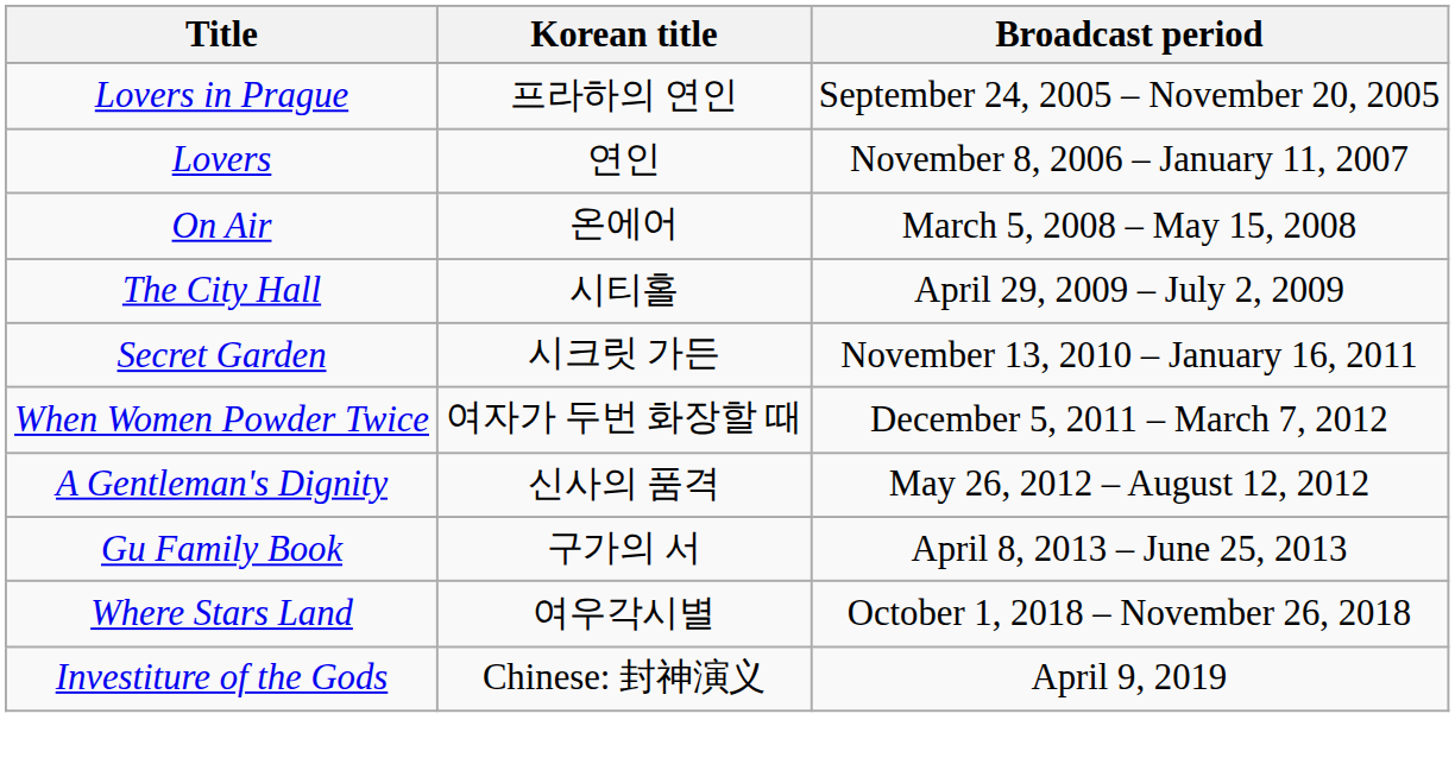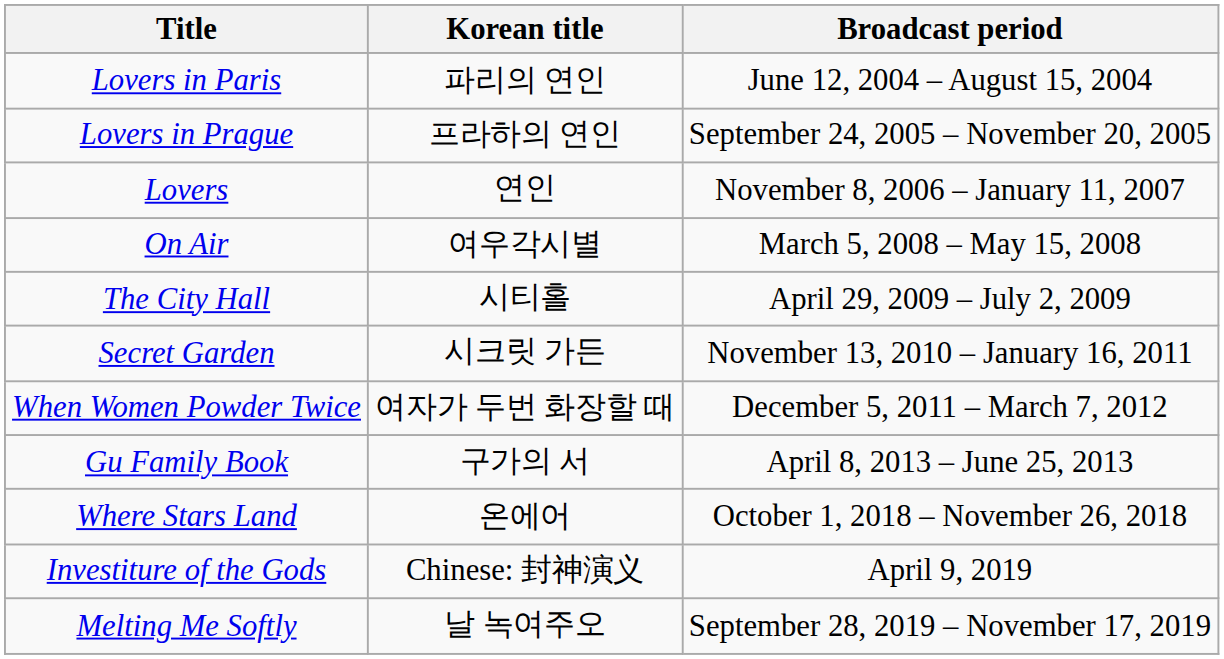 <table class="wikitable sortable">
 <tr>
 <th style="text-align:center;">Title</th>
 <th style="text-align:center;">Korean title</th>
 <th style="text-align:center;">Broadcast period</th>
+</tr>
+<tr>
+<td style="text-align:center;"><em><a href='#'>Lovers in Paris</a></em></td>
+<td style="text-align:center;">파리의 연인</td>
+<td style="text-align:center;">June 12, 2004 – August 15, 2004</td>
 </tr>
 <tr>
 <td style="text-align:center;"><em><a href='#'>Lovers in Prague</a></em></td>
 <td style="text-align:center;">프라하의 연인</td>
 <td style="text-align:center;">September 24, 2005 – November 20, 2005</td>
 </tr>
 <tr>
 <td style="text-align:center;"><em><a href='#'>Lovers</a></em></td>
 <td style="text-align:center;">연인</td>
 <td style="text-align:center;">November 8, 2006 – January 11, 2007</td>
 </tr>
 <tr>
 <td style="text-align:center;"><em><a href='#'>On Air</a></em></td>
-<td style="text-align:center;">온에어</td>
+<td style="text-align:center;">여우각시별</td>
 <td style="text-align:center;">March 5, 2008 – May 15, 2008</td>
 </tr>
 <tr>
 <td style="text-align:center;"><em><a href='#'>The City Hall</a></em></td>
 <td style="text-align:center;">시티홀</td>
 <td style="text-align:center;">April 29, 2009 – July 2, 2009</td>
 </tr>
 <tr>
 <td style="text-align:center;"><em><a href='#'>Secret Garden</a></em></td>
 <td style="text-align:center;">시크릿 가든</td>
 <td style="text-align:center;">November 13, 2010 – January 16, 2011</td>
 </tr>
 <tr>
 <td style="text-align:center;"><em><a href='#'>When Women Powder Twice</a></em></td>
 <td style="text-align:center;">여자가 두번 화장할 때</td>
 <td style="text-align:center;">December 5, 2011 – March 7, 2012</td>
 </tr>
 <tr>
-<td style="text-align:center;"><em><a href='#'>A Gentleman's Dignity</a></em></td>
-<td style="text-align:center;">신사의 품격</td>
-<td style="text-align:center;">May 26, 2012 – August 12, 2012</td>
-</tr>
-<tr>
 <td style="text-align:center;"><em><a href='#'>Gu Family Book</a></em></td>
 <td style="text-align:center;">구가의 서</td>
 <td style="text-align:center;">April 8, 2013 – June 25, 2013</td>
 </tr>
 <tr>
 <td style="text-align:center;"><em><a href='#'>Where Stars Land</a></em></td>
-<td style="text-align:center;">여우각시별</td>
+<td style="text-align:center;">온에어</td>
 <td style="text-align:center;">October 1, 2018 – November 26, 2018</td>
 </tr>
 <tr>
 <td style="text-align:center;"><em><a href='#'>Investiture of the Gods</a></em></td>
 <td style="text-align:center;">Chinese: 封神演义</td>
 <td style="text-align:center;">April 9, 2019</td>
 </tr>
+<tr>
+<td style="text-align:center;"><em><a href='#'>Melting Me Softly</a></em></td>
+<td style="text-align:center;">날 녹여주오</td>
+<td style="text-align:center;">September 28, 2019 – November 17, 2019</td>
+</tr>
 </table>
